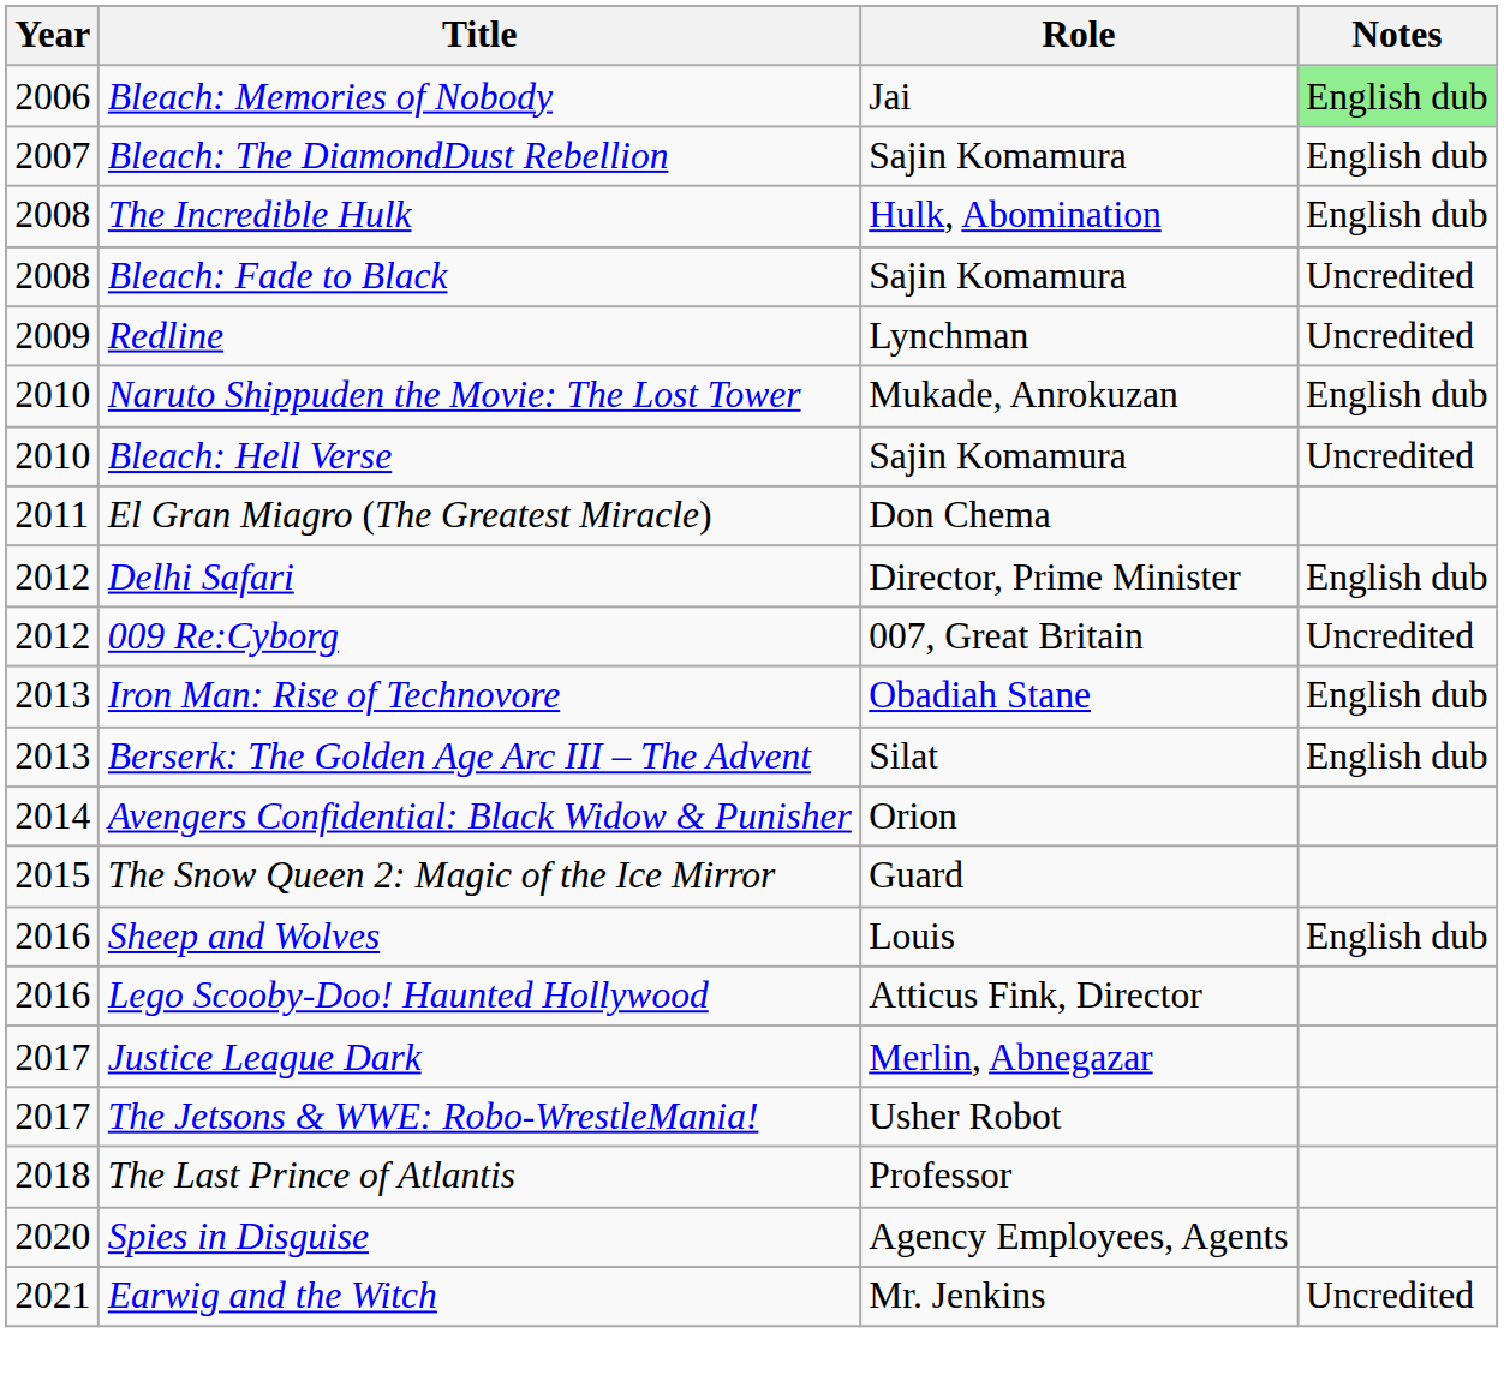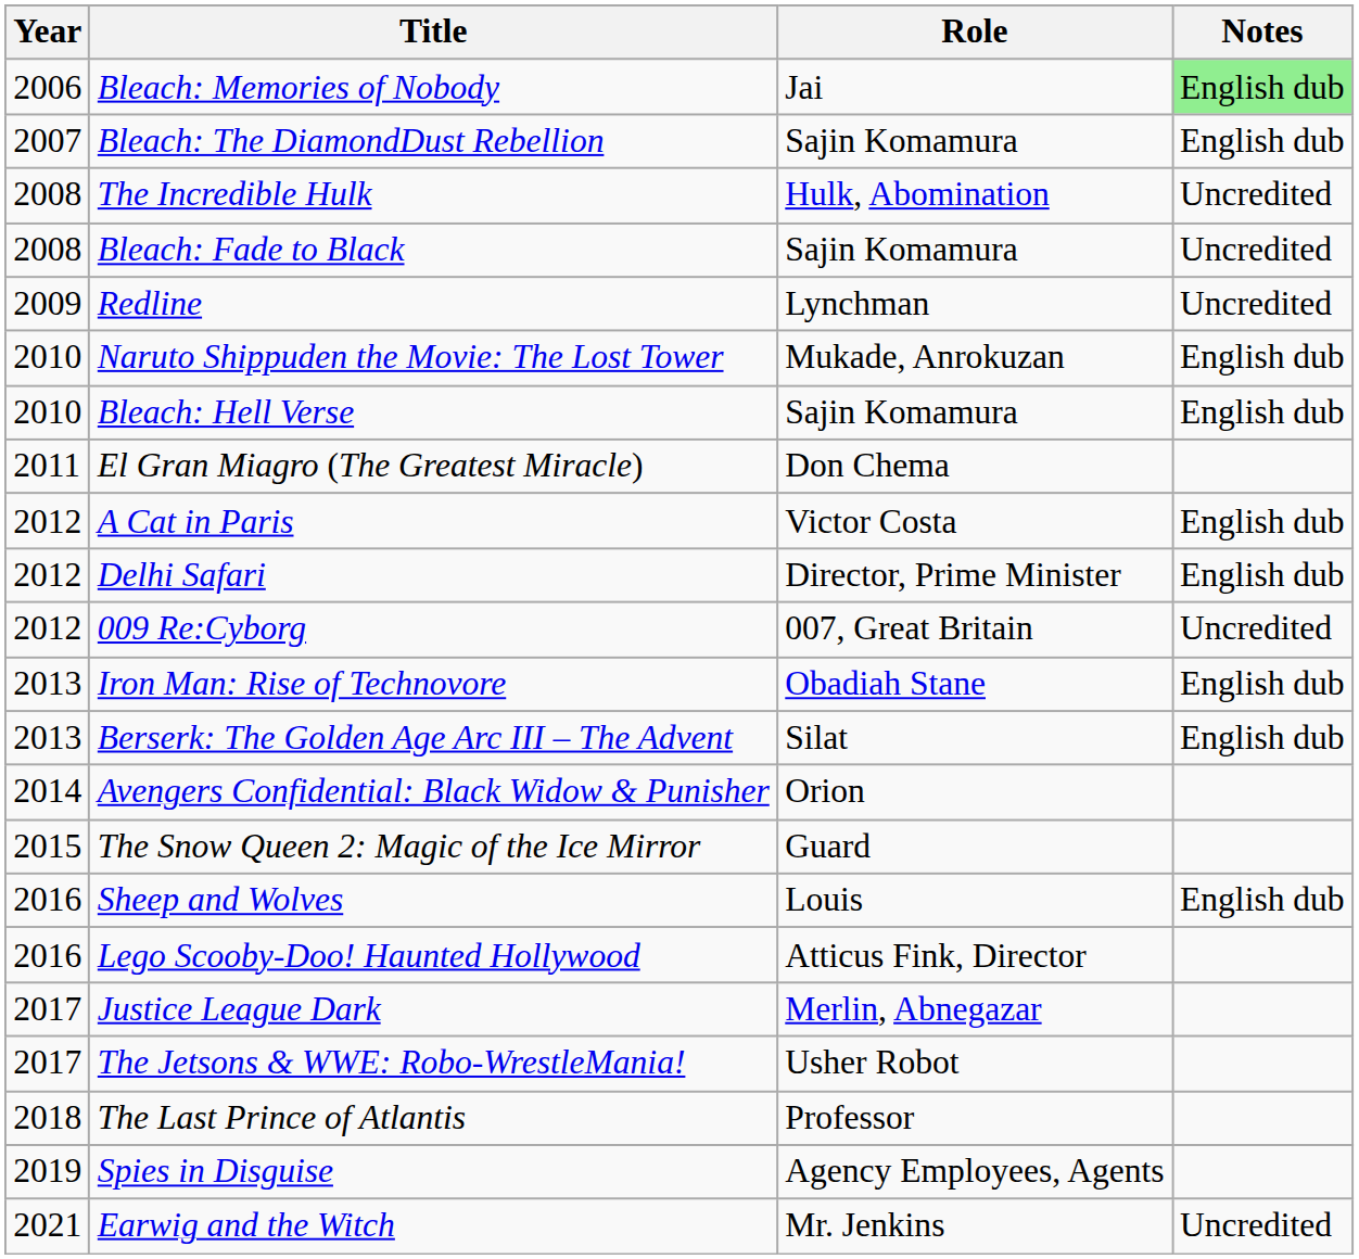 <table class="wikitable sortable">
 <tr>
 <th>Year</th>
 <th>Title</th>
 <th>Role</th>
 <th>Notes</th>
 </tr>
 <tr>
 <td>2006</td>
 <td><em><a href='#'>Bleach: Memories of Nobody</a></em></td>
 <td>Jai</td>
 <td style="background: lightgreen;">English dub</td>
 </tr>
 <tr>
 <td>2007</td>
 <td><em><a href='#'>Bleach: The DiamondDust Rebellion</a></em></td>
 <td>Sajin Komamura</td>
 <td>English dub</td>
 </tr>
 <tr>
 <td>2008</td>
 <td><em><a href='#'>The Incredible Hulk</a></em></td>
 <td><a href='#'>Hulk</a>, <a href='#'>Abomination</a></td>
-<td>English dub</td>
+<td>Uncredited</td>
 </tr>
 <tr>
 <td>2008</td>
 <td><em><a href='#'>Bleach: Fade to Black</a></em></td>
 <td>Sajin Komamura</td>
 <td>Uncredited</td>
 </tr>
 <tr>
 <td>2009</td>
 <td><em><a href='#'>Redline</a></em></td>
 <td>Lynchman</td>
 <td>Uncredited</td>
 </tr>
 <tr>
 <td>2010</td>
 <td><em><a href='#'>Naruto Shippuden the Movie: The Lost Tower</a></em></td>
 <td>Mukade, Anrokuzan</td>
 <td>English dub</td>
 </tr>
 <tr>
 <td>2010</td>
 <td><em><a href='#'>Bleach: Hell Verse</a></em></td>
 <td>Sajin Komamura</td>
-<td>Uncredited</td>
+<td>English dub</td>
 </tr>
 <tr>
 <td>2011</td>
 <td><em>El Gran Miagro</em> (<em>The Greatest Miracle</em>)</td>
 <td>Don Chema</td>
 <td></td>
+</tr>
+<tr>
+<td>2012</td>
+<td><em><a href='#'>A Cat in Paris</a></em></td>
+<td>Victor Costa</td>
+<td>English dub</td>
 </tr>
 <tr>
 <td>2012</td>
 <td><em><a href='#'>Delhi Safari</a></em></td>
 <td>Director, Prime Minister</td>
 <td>English dub</td>
 </tr>
 <tr>
 <td>2012</td>
 <td><em><a href='#'>009 Re:Cyborg</a></em></td>
 <td>007, Great Britain</td>
 <td>Uncredited</td>
 </tr>
 <tr>
 <td>2013</td>
 <td><em><a href='#'>Iron Man: Rise of Technovore</a></em></td>
 <td><a href='#'>Obadiah Stane</a></td>
 <td>English dub</td>
 </tr>
 <tr>
 <td>2013</td>
 <td><em><a href='#'>Berserk: The Golden Age Arc III – The Advent</a></em></td>
 <td>Silat</td>
 <td>English dub</td>
 </tr>
 <tr>
 <td>2014</td>
 <td><em><a href='#'>Avengers Confidential: Black Widow & Punisher</a></em></td>
 <td>Orion</td>
 <td></td>
 </tr>
 <tr>
 <td>2015</td>
 <td><em>The Snow Queen 2: Magic of the Ice Mirror</em></td>
 <td>Guard</td>
 <td></td>
 </tr>
 <tr>
 <td>2016</td>
 <td><em><a href='#'>Sheep and Wolves</a></em></td>
 <td>Louis</td>
 <td>English dub</td>
 </tr>
 <tr>
 <td>2016</td>
 <td><em><a href='#'>Lego Scooby-Doo! Haunted Hollywood</a></em></td>
 <td>Atticus Fink, Director</td>
 <td></td>
 </tr>
 <tr>
 <td>2017</td>
 <td><em><a href='#'>Justice League Dark</a></em></td>
 <td><a href='#'>Merlin</a>, <a href='#'>Abnegazar</a></td>
 <td></td>
 </tr>
 <tr>
 <td>2017</td>
 <td><em><a href='#'>The Jetsons & WWE: Robo-WrestleMania!</a></em></td>
 <td>Usher Robot</td>
 <td></td>
 </tr>
 <tr>
 <td>2018</td>
 <td><em>The Last Prince of Atlantis</em></td>
 <td>Professor</td>
 <td></td>
 </tr>
 <tr>
-<td>2020</td>
+<td>2019</td>
 <td><em><a href='#'>Spies in Disguise</a></em></td>
 <td>Agency Employees, Agents</td>
 <td></td>
 </tr>
 <tr>
 <td>2021</td>
 <td><em><a href='#'>Earwig and the Witch</a></em></td>
 <td>Mr. Jenkins</td>
 <td>Uncredited</td>
 </tr>
 </table>
